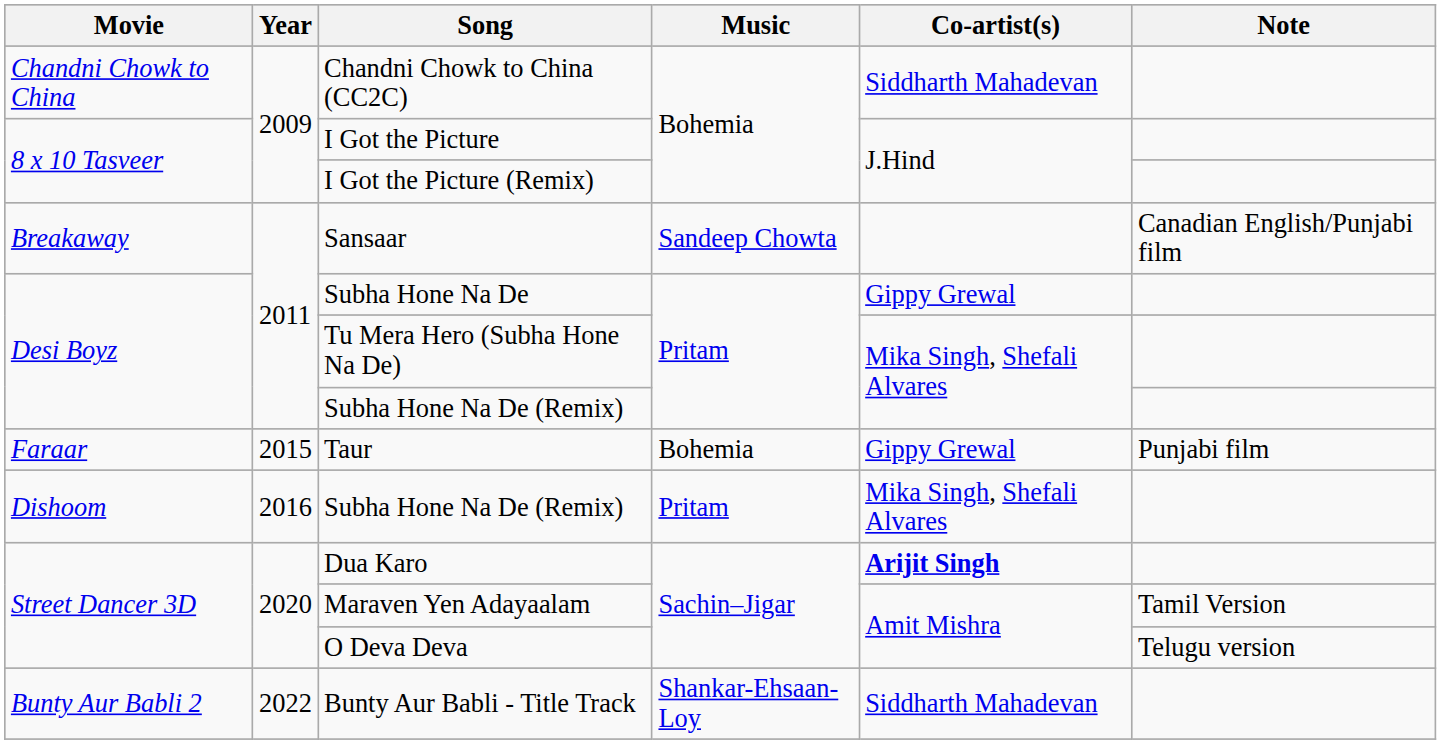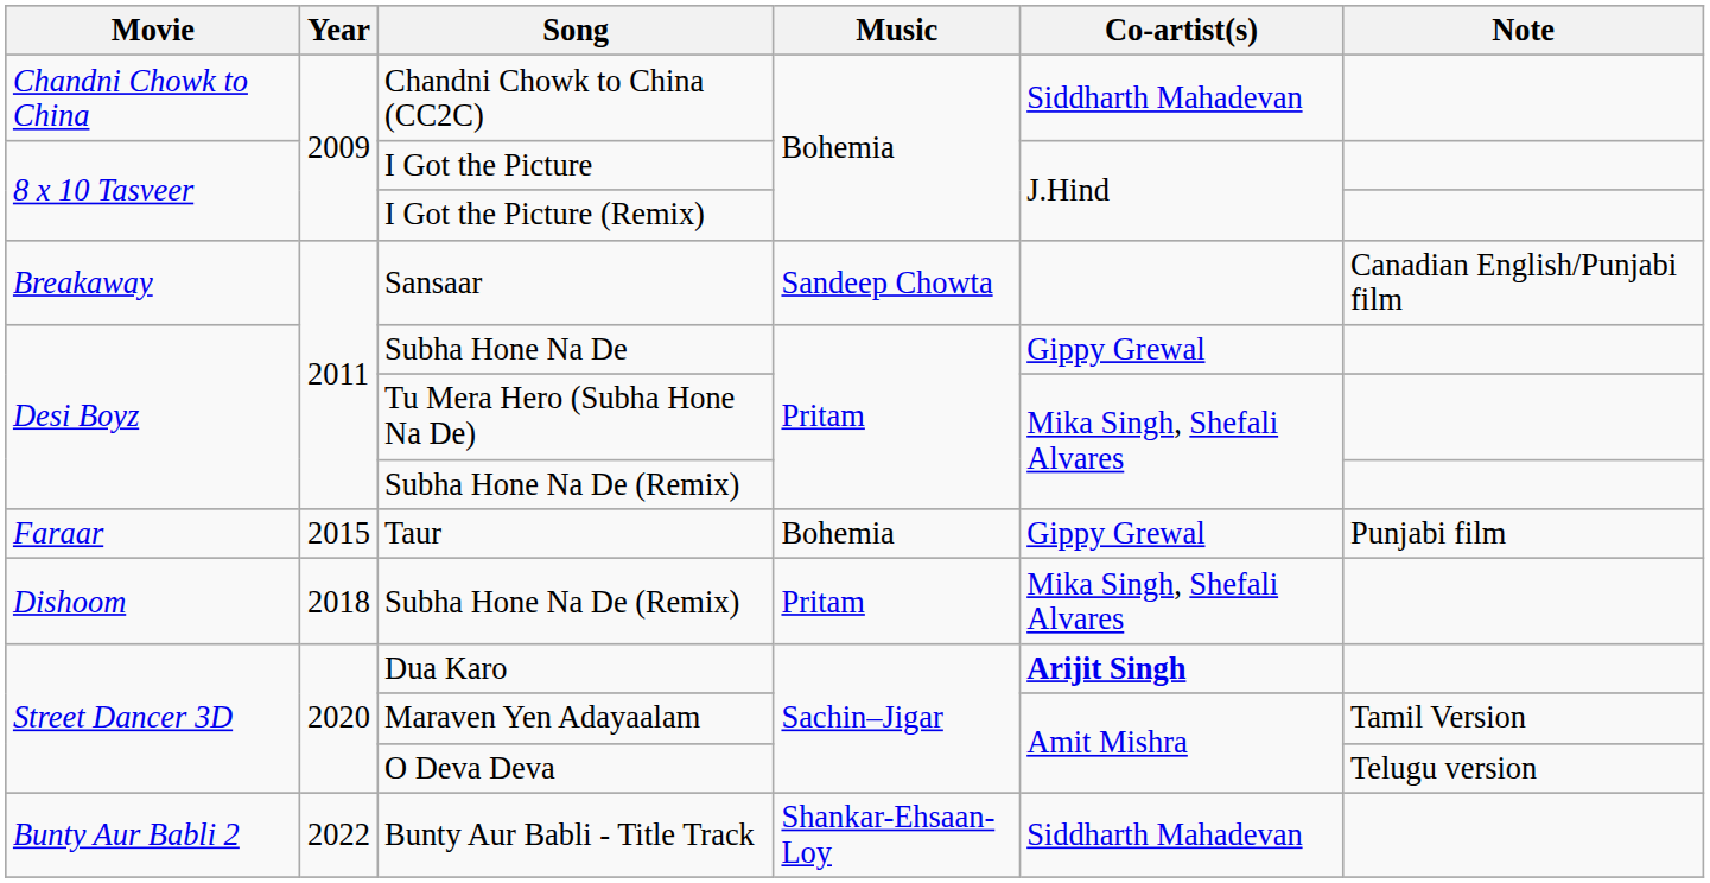 <table class="wikitable">
 <tr>
 <th>Movie</th>
 <th>Year</th>
 <th>Song</th>
 <th>Music</th>
 <th>Co-artist(s)</th>
 <th>Note</th>
 </tr>
 <tr>
 <td><em><a href='#'>Chandni Chowk to China</a></em></td>
 <td rowspan="3">2009</td>
 <td>Chandni Chowk to China (CC2C)</td>
 <td rowspan="3">Bohemia</td>
 <td><a href='#'>Siddharth Mahadevan</a></td>
 <td></td>
 </tr>
 <tr>
 <td rowspan="2"><em><a href='#'>8 x 10 Tasveer</a></em></td>
 <td>I Got the Picture</td>
 <td rowspan="2">J.Hind</td>
 <td></td>
 </tr>
 <tr>
 <td>I Got the Picture (Remix)</td>
 <td></td>
 </tr>
 <tr>
 <td><em><a href='#'>Breakaway</a></em></td>
 <td rowspan="4">2011</td>
 <td>Sansaar</td>
 <td><a href='#'>Sandeep Chowta</a></td>
 <td></td>
 <td>Canadian English/Punjabi film</td>
 </tr>
 <tr>
 <td rowspan="3"><em><a href='#'>Desi Boyz</a></em></td>
 <td>Subha Hone Na De</td>
 <td rowspan="3"><a href='#'>Pritam</a></td>
 <td><a href='#'>Gippy Grewal</a></td>
 <td></td>
 </tr>
 <tr>
 <td>Tu Mera Hero (Subha Hone Na De)</td>
 <td rowspan="2"><a href='#'>Mika Singh</a>, <a href='#'>Shefali Alvares</a></td>
 </tr>
 <tr>
 <td>Subha Hone Na De (Remix)</td>
 <td></td>
 </tr>
 <tr>
 <td><em><a href='#'>Faraar</a></em></td>
 <td>2015</td>
 <td>Taur</td>
 <td>Bohemia</td>
 <td><a href='#'>Gippy Grewal</a></td>
 <td>Punjabi film</td>
 </tr>
 <tr>
 <td><em><a href='#'>Dishoom</a></em></td>
-<td>2016</td>
+<td>2018</td>
 <td>Subha Hone Na De (Remix)</td>
 <td><a href='#'>Pritam</a></td>
 <td><a href='#'>Mika Singh</a>, <a href='#'>Shefali Alvares</a></td>
 <td></td>
 </tr>
 <tr>
 <td rowspan="3"><em><a href='#'>Street Dancer 3D</a></em></td>
 <td rowspan="3">2020</td>
 <td>Dua Karo</td>
 <td rowspan="3"><a href='#'>Sachin–Jigar</a></td>
 <td><strong><a href='#'>Arijit Singh</a></strong></td>
 <td></td>
 </tr>
 <tr>
 <td>Maraven Yen Adayaalam</td>
 <td rowspan="2"><a href='#'>Amit Mishra</a></td>
 <td>Tamil Version</td>
 </tr>
 <tr>
 <td>O Deva Deva</td>
 <td>Telugu version</td>
 </tr>
 <tr>
 <td><em><a href='#'>Bunty Aur Babli 2</a></em></td>
 <td>2022</td>
 <td>Bunty Aur Babli - Title Track</td>
 <td><a href='#'>Shankar-Ehsaan-Loy</a></td>
 <td><a href='#'>Siddharth Mahadevan</a></td>
 <td></td>
 </tr>
 </table>
